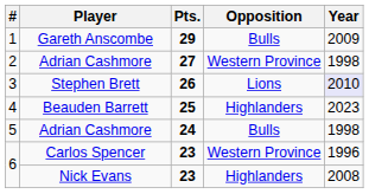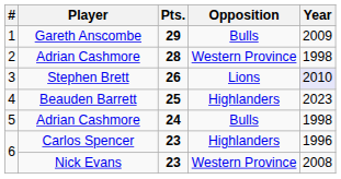 <table class="wikitable sortable" style="text-align:center;">
 <tr>
 <th>#</th>
 <th style="width:160px;">Player</th>
 <th>Pts.</th>
 <th>Opposition</th>
 <th>Year</th>
 </tr>
 <tr>
 <td>1</td>
 <td><a href='#'>Gareth Anscombe</a></td>
 <td><strong>29</strong></td>
 <td><a href='#'>Bulls</a></td>
 <td>2009</td>
 </tr>
 <tr>
 <td>2</td>
 <td><a href='#'>Adrian Cashmore</a></td>
-<td><strong>27</strong></td>
+<td><strong>28</strong></td>
 <td><a href='#'>Western Province</a></td>
 <td>1998</td>
 </tr>
 <tr>
 <td>3</td>
 <td><a href='#'>Stephen Brett</a></td>
 <td><strong>26</strong></td>
 <td><a href='#'>Lions</a></td>
 <td style="background: lavender;">2010</td>
 </tr>
 <tr>
 <td>4</td>
 <td><a href='#'>Beauden Barrett</a></td>
 <td><strong>25</strong></td>
 <td><a href='#'>Highlanders</a></td>
 <td>2023</td>
 </tr>
 <tr>
 <td>5</td>
 <td><a href='#'>Adrian Cashmore</a></td>
 <td><strong>24</strong></td>
 <td><a href='#'>Bulls</a></td>
 <td>1998</td>
 </tr>
 <tr>
 <td rowspan="2">6</td>
 <td><a href='#'>Carlos Spencer</a></td>
 <td><strong>23</strong></td>
-<td><a href='#'>Western Province</a></td>
+<td><a href='#'>Highlanders</a></td>
 <td>1996</td>
 </tr>
 <tr>
 <td><a href='#'>Nick Evans</a></td>
 <td><strong>23</strong></td>
-<td><a href='#'>Highlanders</a></td>
+<td><a href='#'>Western Province</a></td>
 <td>2008</td>
 </tr>
 </table>
